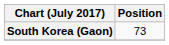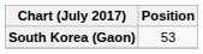 <table class="wikitable plainrowheaders" style="text-align:center">
 <tr>
 <th scope="col">Chart (July 2017)</th>
 <th scope="col">Position</th>
 </tr>
 <tr>
 <th scope="row">South Korea (Gaon)</th>
-<td>73</td>
+<td>53</td>
 </tr>
 <tr>
 </tr>
 </table>
